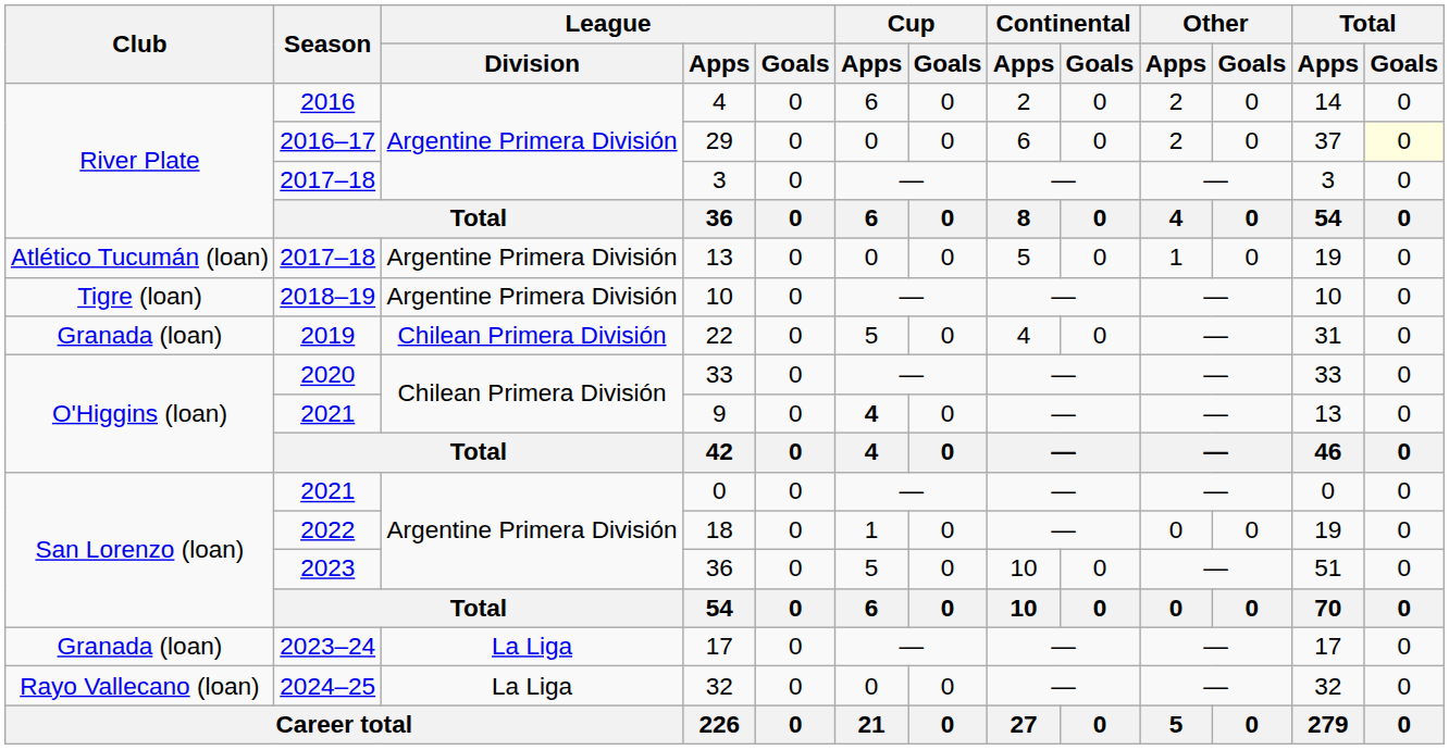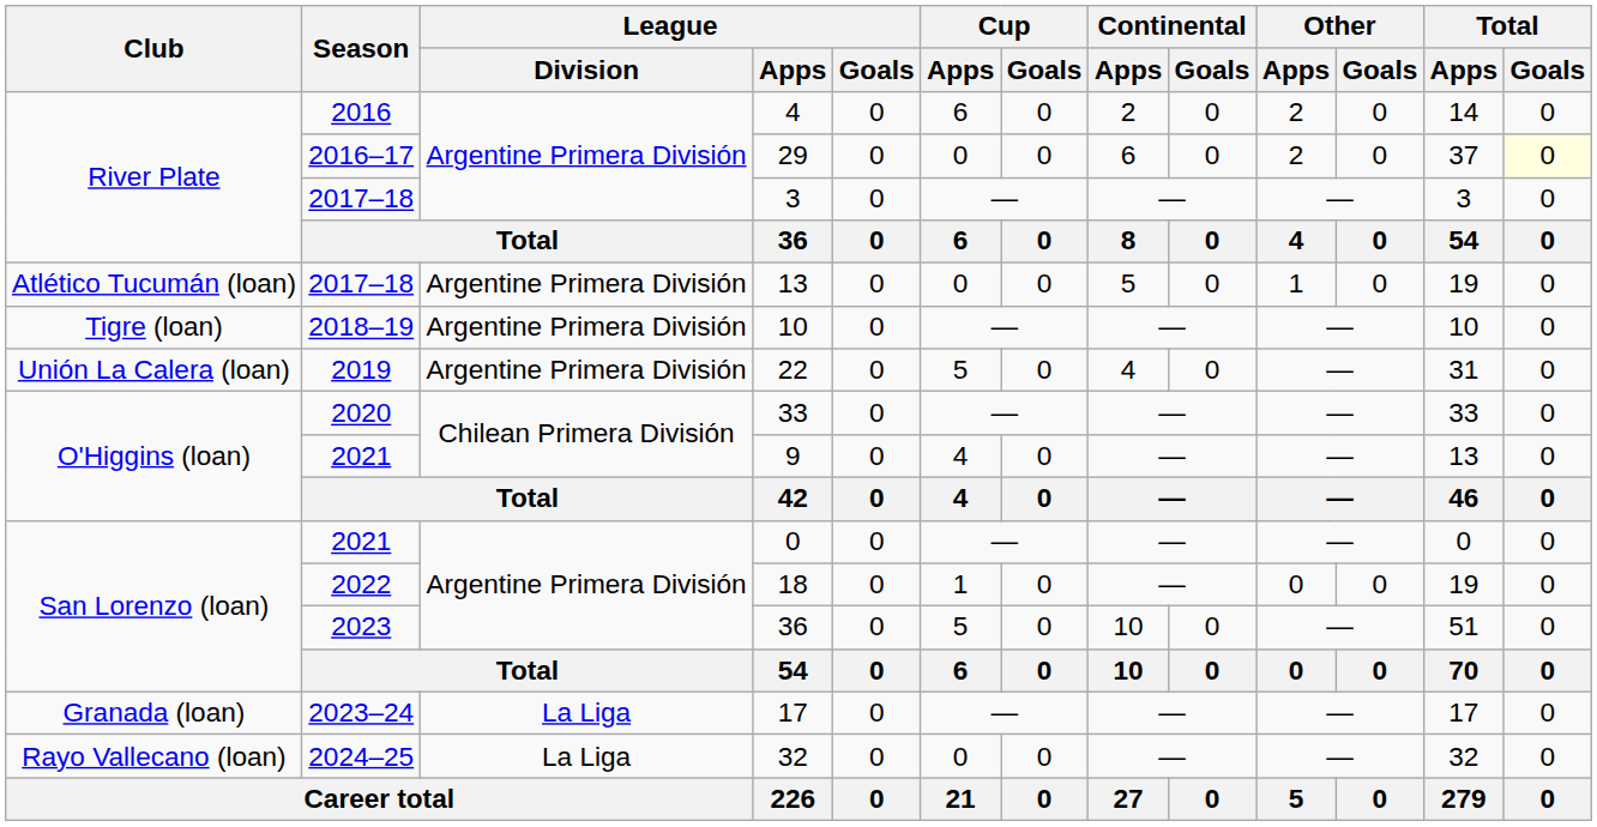 <table class="wikitable" style="text-align:center">
 <tr>
 <th rowspan="2">Club</th>
 <th rowspan="2">Season</th>
 <th colspan="3">League</th>
 <th colspan="2">Cup</th>
 <th colspan="2">Continental</th>
 <th colspan="2">Other</th>
 <th colspan="2">Total</th>
 </tr>
 <tr>
 <th>Division</th>
 <th>Apps</th>
 <th>Goals</th>
 <th>Apps</th>
 <th>Goals</th>
 <th>Apps</th>
 <th>Goals</th>
 <th>Apps</th>
 <th>Goals</th>
 <th>Apps</th>
 <th>Goals</th>
 </tr>
 <tr>
 <td rowspan="4"><a href='#'>River Plate</a></td>
 <td><a href='#'>2016</a></td>
 <td rowspan="3"><a href='#'>Argentine Primera División</a></td>
 <td>4</td>
 <td>0</td>
 <td>6</td>
 <td>0</td>
 <td>2</td>
 <td>0</td>
 <td>2</td>
 <td>0</td>
 <td>14</td>
 <td>0</td>
 </tr>
 <tr>
 <td><a href='#'>2016–17</a></td>
 <td>29</td>
 <td>0</td>
 <td>0</td>
 <td>0</td>
 <td>6</td>
 <td>0</td>
 <td>2</td>
 <td>0</td>
 <td>37</td>
 <td style="background: lightyellow;">0</td>
 </tr>
 <tr>
 <td><a href='#'>2017–18</a></td>
 <td>3</td>
 <td>0</td>
 <td colspan="2">—</td>
 <td colspan="2">—</td>
 <td colspan="2">—</td>
 <td>3</td>
 <td>0</td>
 </tr>
 <tr>
 <th colspan="2">Total</th>
 <th>36</th>
 <th>0</th>
 <th>6</th>
 <th>0</th>
 <th>8</th>
 <th>0</th>
 <th>4</th>
 <th>0</th>
 <th>54</th>
 <th>0</th>
 </tr>
 <tr>
 <td><a href='#'>Atlético Tucumán</a> (loan)</td>
 <td><a href='#'>2017–18</a></td>
 <td>Argentine Primera División</td>
 <td>13</td>
 <td>0</td>
 <td>0</td>
 <td>0</td>
 <td>5</td>
 <td>0</td>
 <td>1</td>
 <td>0</td>
 <td>19</td>
 <td>0</td>
 </tr>
 <tr>
 <td><a href='#'>Tigre</a> (loan)</td>
 <td><a href='#'>2018–19</a></td>
 <td>Argentine Primera División</td>
 <td>10</td>
 <td>0</td>
 <td colspan="2">—</td>
 <td colspan="2">—</td>
 <td colspan="2">—</td>
 <td>10</td>
 <td>0</td>
 </tr>
 <tr>
-<td><a href='#'>Granada</a> (loan)</td>
+<td><a href='#'>Unión La Calera</a> (loan)</td>
 <td><a href='#'>2019</a></td>
-<td><a href='#'>Chilean Primera División</a></td>
+<td>Argentine Primera División</td>
 <td>22</td>
 <td>0</td>
 <td>5</td>
 <td>0</td>
 <td>4</td>
 <td>0</td>
 <td colspan="2">—</td>
 <td>31</td>
 <td>0</td>
 </tr>
 <tr>
 <td rowspan="3"><a href='#'>O'Higgins</a> (loan)</td>
 <td><a href='#'>2020</a></td>
 <td rowspan="2">Chilean Primera División</td>
 <td>33</td>
 <td>0</td>
 <td colspan="2">—</td>
 <td colspan="2">—</td>
 <td colspan="2">—</td>
 <td>33</td>
 <td>0</td>
 </tr>
 <tr>
 <td><a href='#'>2021</a></td>
 <td>9</td>
 <td>0</td>
-<td><strong>4</strong></td>
+<td>4</td>
 <td>0</td>
 <td colspan="2">—</td>
 <td colspan="2">—</td>
 <td>13</td>
 <td>0</td>
 </tr>
 <tr>
 <th colspan="2">Total</th>
 <th>42</th>
 <th>0</th>
 <th>4</th>
 <th>0</th>
 <th colspan="2">—</th>
 <th colspan="2">—</th>
 <th>46</th>
 <th>0</th>
 </tr>
 <tr>
 <td rowspan="4"><a href='#'>San Lorenzo</a> (loan)</td>
 <td><a href='#'>2021</a></td>
 <td rowspan="3">Argentine Primera División</td>
 <td>0</td>
 <td>0</td>
 <td colspan="2">—</td>
 <td colspan="2">—</td>
 <td colspan="2">—</td>
 <td>0</td>
 <td>0</td>
 </tr>
 <tr>
 <td><a href='#'>2022</a></td>
 <td>18</td>
 <td>0</td>
 <td>1</td>
 <td>0</td>
 <td colspan="2">—</td>
 <td>0</td>
 <td>0</td>
 <td>19</td>
 <td>0</td>
 </tr>
 <tr>
 <td><a href='#'>2023</a></td>
 <td>36</td>
 <td>0</td>
 <td>5</td>
 <td>0</td>
 <td>10</td>
 <td>0</td>
 <td colspan="2">—</td>
 <td>51</td>
 <td>0</td>
 </tr>
 <tr>
 <th colspan="2">Total</th>
 <th>54</th>
 <th>0</th>
 <th>6</th>
 <th>0</th>
 <th>10</th>
 <th>0</th>
 <th>0</th>
 <th>0</th>
 <th>70</th>
 <th>0</th>
 </tr>
 <tr>
 <td><a href='#'>Granada</a> (loan)</td>
 <td><a href='#'>2023–24</a></td>
 <td><a href='#'>La Liga</a></td>
 <td>17</td>
 <td>0</td>
 <td colspan="2">—</td>
 <td colspan="2">—</td>
 <td colspan="2">—</td>
 <td>17</td>
 <td>0</td>
 </tr>
 <tr>
 <td><a href='#'>Rayo Vallecano</a> (loan)</td>
 <td><a href='#'>2024–25</a></td>
 <td>La Liga</td>
 <td>32</td>
 <td>0</td>
 <td>0</td>
 <td>0</td>
 <td colspan="2">—</td>
 <td colspan="2">—</td>
 <td>32</td>
 <td>0</td>
 </tr>
 <tr>
 <th colspan="3">Career total</th>
 <th>226</th>
 <th>0</th>
 <th>21</th>
 <th>0</th>
 <th>27</th>
 <th>0</th>
 <th>5</th>
 <th>0</th>
 <th>279</th>
 <th>0</th>
 </tr>
 </table>
